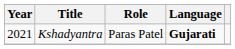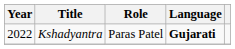 <table class="wikitable sortable">
 <tr>
 <th>Year</th>
 <th>Title</th>
 <th>Role</th>
 <th>Language</th>
 <th></th>
 </tr>
 <tr>
-<td>2021</td>
+<td>2022</td>
 <td><em>Kshadyantra</em></td>
 <td>Paras Patel</td>
 <td><strong>Gujarati</strong></td>
 <td></td>
 </tr>
 <tr>
 </tr>
 </table>
